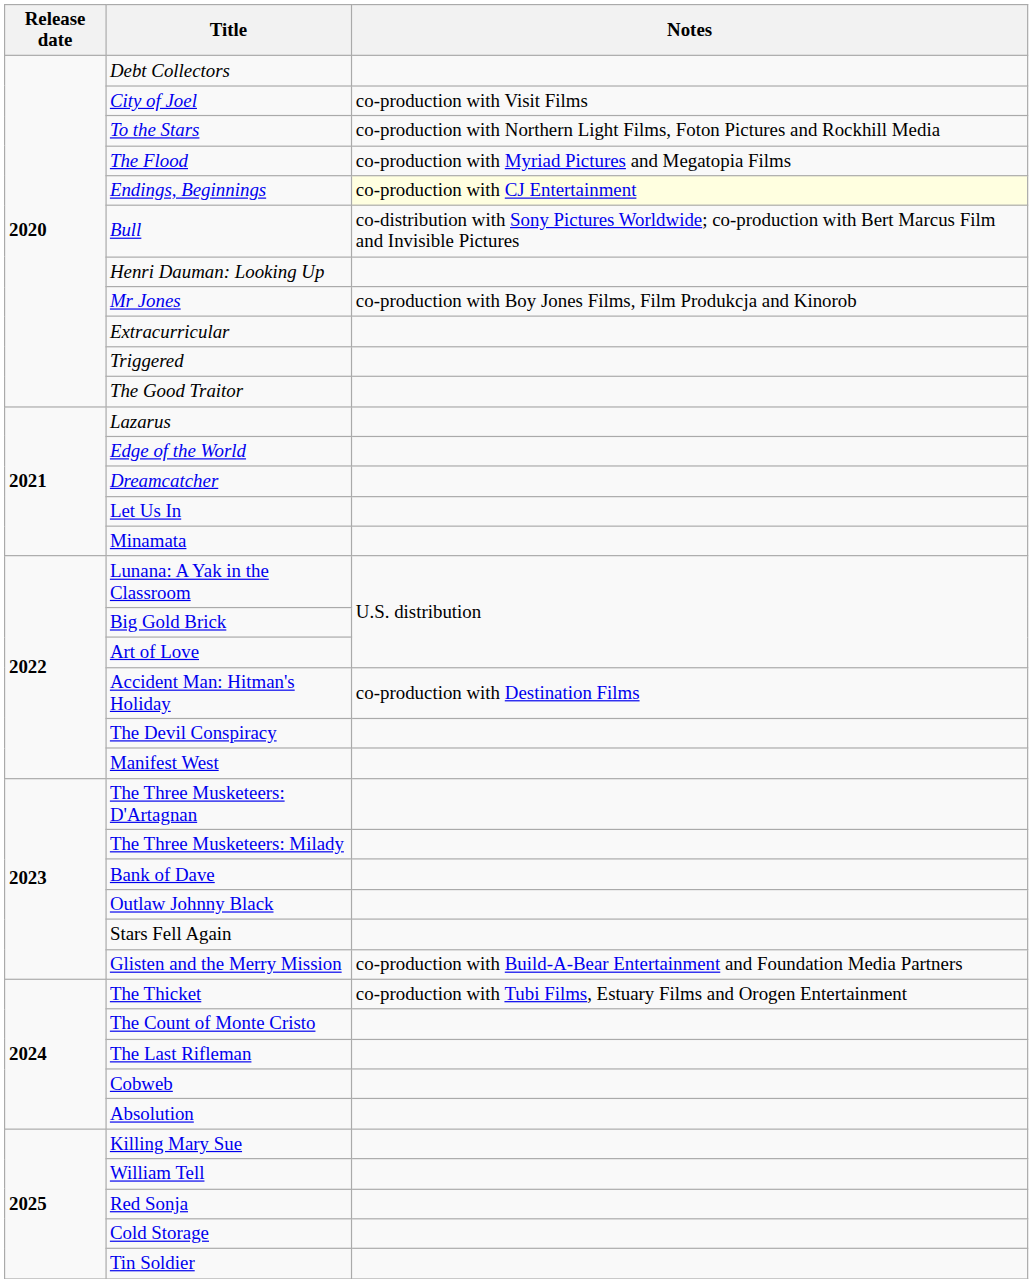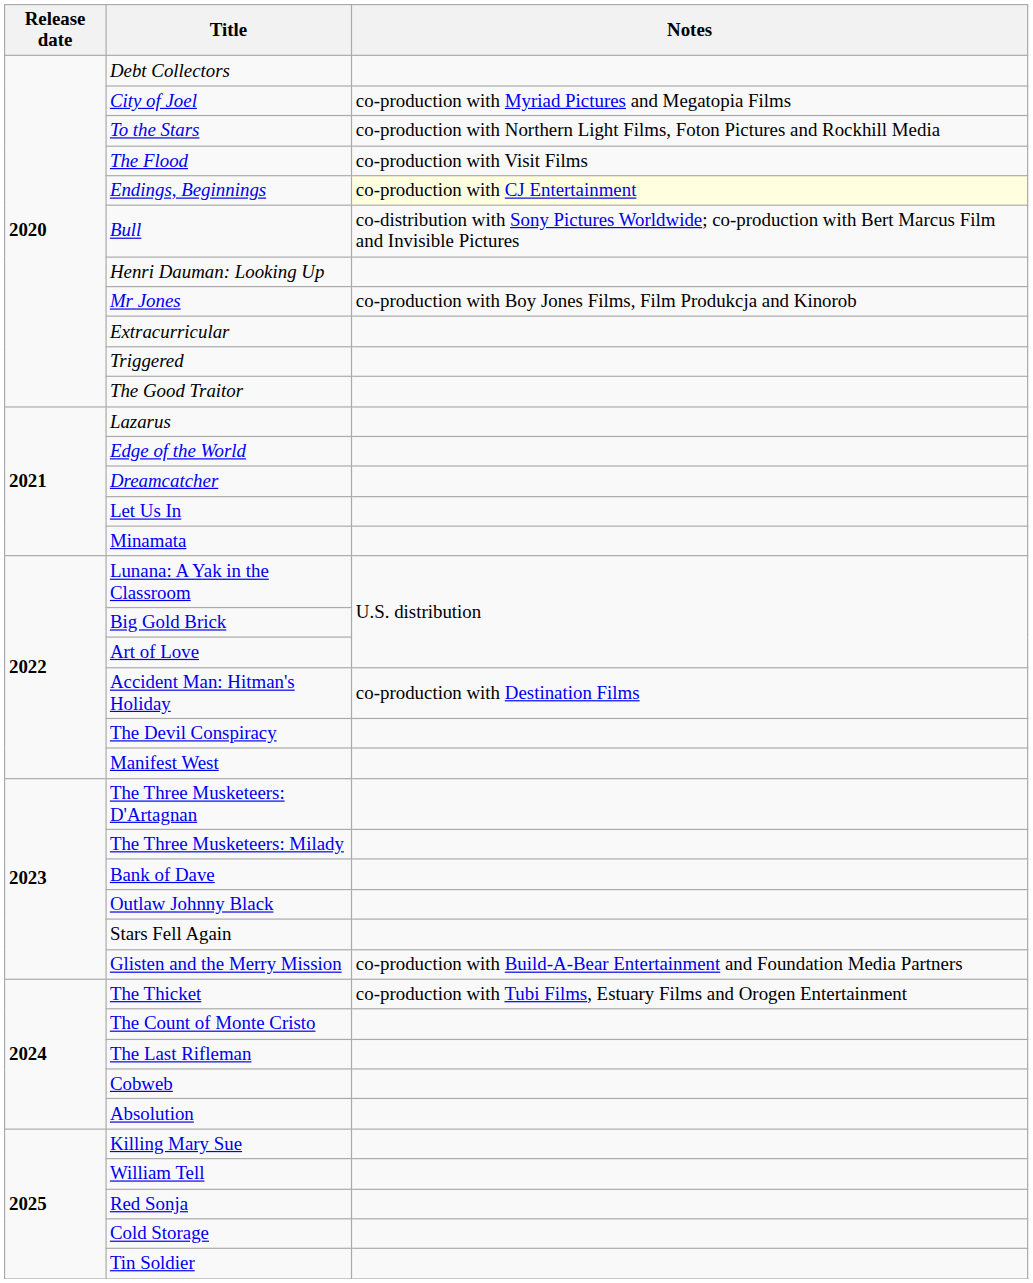 <table class="wikitable sortable">
 <tr>
 <th>Release date</th>
 <th>Title</th>
 <th>Notes</th>
 </tr>
 <tr>
 <td rowspan=11><strong>2020</strong></td>
 <td><em>Debt Collectors</em></td>
 <td></td>
 </tr>
 <tr>
 <td><em><a href='#'>City of Joel</a></em></td>
-<td>co-production with Visit Films</td>
+<td>co-production with <a href='#'>Myriad Pictures</a> and Megatopia Films</td>
 </tr>
 <tr>
 <td><em><a href='#'>To the Stars</a></em></td>
 <td>co-production with Northern Light Films, Foton Pictures and Rockhill Media</td>
 </tr>
 <tr>
 <td><em><a href='#'>The Flood</a></em></td>
-<td>co-production with <a href='#'>Myriad Pictures</a> and Megatopia Films</td>
+<td>co-production with Visit Films</td>
 </tr>
 <tr>
 <td><em><a href='#'>Endings, Beginnings</a></em></td>
 <td style="background: lightyellow;">co-production with <a href='#'>CJ Entertainment</a></td>
 </tr>
 <tr>
 <td><em><a href='#'>Bull</a></em></td>
 <td>co-distribution with <a href='#'>Sony Pictures Worldwide</a>; co-production with Bert Marcus Film and Invisible Pictures</td>
 </tr>
 <tr>
 <td><em>Henri Dauman: Looking Up</em></td>
 <td></td>
 </tr>
 <tr>
 <td><em><a href='#'>Mr Jones</a></em></td>
 <td>co-production with Boy Jones Films, Film Produkcja and Kinorob</td>
 </tr>
 <tr>
 <td><em>Extracurricular</em></td>
 <td></td>
 </tr>
 <tr>
 <td><em>Triggered</em></td>
 <td></td>
 </tr>
 <tr>
 <td><em>The Good Traitor</em></td>
 <td></td>
 </tr>
 <tr>
 <td rowspan="5"><strong>2021</strong></td>
 <td><em>Lazarus</em></td>
 <td></td>
 </tr>
 <tr>
 <td><em><a href='#'>Edge of the World</a></em></td>
 <td></td>
 </tr>
 <tr>
 <td><em><a href='#'>Dreamcatcher</a></td>
 <td></td>
 </tr>
 <tr>
 <td></em><a href='#'>Let Us In</a><em></td>
 <td></td>
 </tr>
 <tr>
 <td></em><a href='#'>Minamata</a><em></td>
 <td></td>
 </tr>
 <tr>
 <td rowspan="6"><strong>2022</strong></td>
 <td></em><a href='#'>Lunana: A Yak in the Classroom</a><em></td>
 <td rowspan="3">U.S. distribution</td>
 </tr>
 <tr>
 <td></em><a href='#'>Big Gold Brick</a><em></td>
 </tr>
 <tr>
 <td></em><a href='#'>Art of Love</a><em></td>
 </tr>
 <tr>
 <td></em><a href='#'>Accident Man: Hitman's Holiday</a><em></td>
 <td>co-production with <a href='#'>Destination Films</a></td>
 </tr>
 <tr>
 <td></em><a href='#'>The Devil Conspiracy</a><em></td>
 <td></td>
 </tr>
 <tr>
 <td></em><a href='#'>Manifest West</a><em></td>
 <td></td>
 </tr>
 <tr>
 <td rowspan="6"><strong>2023</strong></td>
 <td></em><a href='#'>The Three Musketeers: D'Artagnan</a><em></td>
 <td></td>
 </tr>
 <tr>
 <td></em><a href='#'>The Three Musketeers: Milady</a><em></td>
 <td></td>
 </tr>
 <tr>
 <td></em><a href='#'>Bank of Dave</a><em></td>
 <td></td>
 </tr>
 <tr>
 <td></em><a href='#'>Outlaw Johnny Black</a><em></td>
 <td></td>
 </tr>
 <tr>
 <td></em>Stars Fell Again<em></td>
 <td></td>
 </tr>
 <tr>
 <td></em><a href='#'>Glisten and the Merry Mission</a><em></td>
 <td>co-production with <a href='#'>Build-A-Bear Entertainment</a> and Foundation Media Partners</td>
 </tr>
 <tr>
 <td rowspan="5"><strong>2024</strong></td>
 <td></em><a href='#'>The Thicket</a><em></td>
 <td>co-production with <a href='#'>Tubi Films</a>, Estuary Films and Orogen Entertainment</td>
 </tr>
 <tr>
 <td></em><a href='#'>The Count of Monte Cristo</a><em></td>
 <td></td>
 </tr>
 <tr>
 <td></em><a href='#'>The Last Rifleman</a><em></td>
 <td></td>
 </tr>
 <tr>
 <td><a href='#'></em>Cobweb<em></a></td>
 <td></td>
 </tr>
 <tr>
 <td></em><a href='#'>Absolution</a><em></td>
 <td></td>
 </tr>
 <tr>
 <td rowspan="5"><strong>2025</strong></td>
 <td></em><a href='#'>Killing Mary Sue</a><em></td>
 <td></td>
 </tr>
 <tr>
 <td></em><a href='#'>William Tell</a><em></td>
 <td></td>
 </tr>
 <tr>
 <td></em><a href='#'>Red Sonja</a><em></td>
 <td></td>
 </tr>
 <tr>
 <td></em><a href='#'>Cold Storage</a><em></td>
 <td></td>
 </tr>
 <tr>
 <td><a href='#'></em>Tin Soldier<em></a></td>
 <td></td>
 </tr>
 </table>
